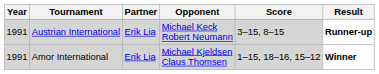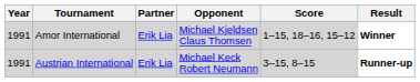 <table class="sortable wikitable" style="font-size: 90%;">
 <tr>
 <th>Year</th>
 <th>Tournament</th>
 <th>Partner</th>
 <th>Opponent</th>
 <th>Score</th>
 <th>Result</th>
 </tr>
 <tr style="background:#D5D5D5">
 <td align="center">1991</td>
+<td align="left">Amor International</td>
+<td align="left"> <a href='#'>Erik Lia</a></td>
+<td align="left"> <a href='#'>Michael Kjeldsen</a><br> <a href='#'>Claus Thomsen</a></td>
+<td align="left">1–15, 18–16, 15–12</td>
+<td style="text-align:left; background:white"><strong> Winner</strong></td>
+</tr>
+<tr style="background:#D5D5D5">
+<td align="center">1991</td>
 <td align="left"><a href='#'>Austrian International</a></td>
 <td align="left"> <a href='#'>Erik Lia</a></td>
 <td align="left"> <a href='#'>Michael Keck</a><br> <a href='#'>Robert Neumann</a></td>
 <td align="left">3–15, 8–15</td>
 <td style="text-align:left; background:white"><strong> Runner-up</strong></td>
 </tr>
-<tr style="background:#D5D5D5">
-<td align="center">1991</td>
-<td align="left">Amor International</td>
-<td align="left"> <a href='#'>Erik Lia</a></td>
-<td align="left"> <a href='#'>Michael Kjeldsen</a><br> <a href='#'>Claus Thomsen</a></td>
-<td align="left">1–15, 18–16, 15–12</td>
-<td style="text-align:left; background:white"><strong> Winner</strong></td>
-</tr>
 </table>
